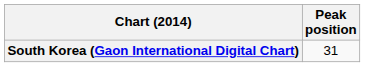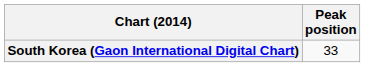 <table class="wikitable plainrowheaders">
 <tr>
 <th>Chart (2014)</th>
 <th>Peak<br>position</th>
 </tr>
 <tr>
 <th scope="row">South Korea (<a href='#'>Gaon International Digital Chart</a>)</th>
-<td style="text-align:center;">31</td>
+<td style="text-align:center;">33</td>
 </tr>
 </table>
